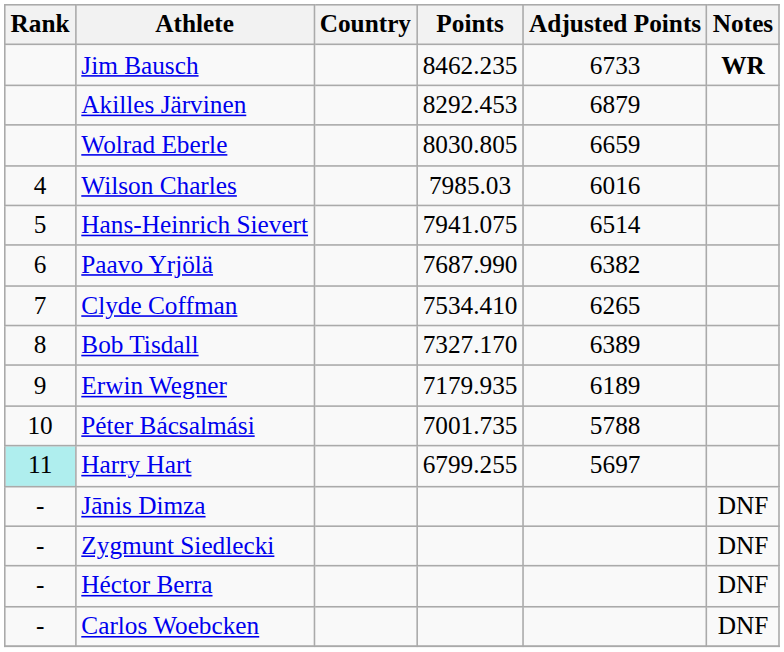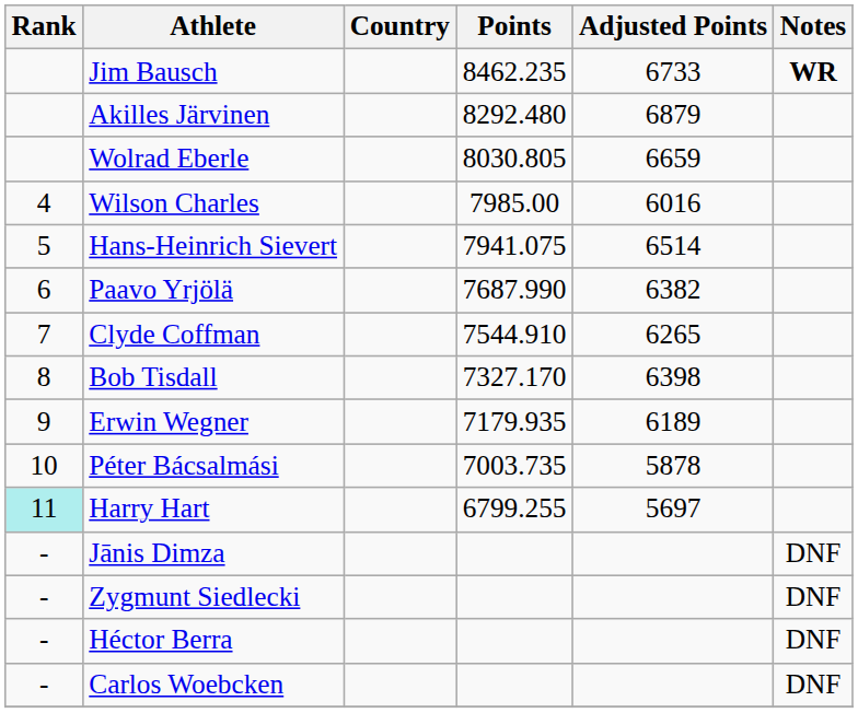 <table class="wikitable sortable" style="text-align:center">
 <tr>
 <th>Rank</th>
 <th>Athlete</th>
 <th>Country</th>
 <th>Points</th>
 <th>Adjusted Points</th>
 <th>Notes</th>
 </tr>
 <tr>
 <td></td>
 <td align=left><a href='#'>Jim Bausch</a></td>
 <td align=left></td>
 <td>8462.235</td>
 <td>6733</td>
 <td><strong>WR</strong></td>
 </tr>
 <tr>
 <td></td>
 <td align=left><a href='#'>Akilles Järvinen</a></td>
 <td align=left></td>
-<td>8292.453</td>
+<td>8292.480</td>
 <td>6879</td>
 <td></td>
 </tr>
 <tr>
 <td></td>
 <td align=left><a href='#'>Wolrad Eberle</a></td>
 <td align=left></td>
 <td>8030.805</td>
 <td>6659</td>
 <td></td>
 </tr>
 <tr>
 <td>4</td>
 <td align=left><a href='#'>Wilson Charles</a></td>
 <td align=left></td>
-<td>7985.03</td>
+<td>7985.00</td>
 <td>6016</td>
 <td></td>
 </tr>
 <tr>
 <td>5</td>
 <td align=left><a href='#'>Hans-Heinrich Sievert</a></td>
 <td align=left></td>
 <td>7941.075</td>
 <td>6514</td>
 <td></td>
 </tr>
 <tr>
 <td>6</td>
 <td align=left><a href='#'>Paavo Yrjölä</a></td>
 <td align=left></td>
 <td>7687.990</td>
 <td>6382</td>
 <td></td>
 </tr>
 <tr>
 <td>7</td>
 <td align=left><a href='#'>Clyde Coffman</a></td>
 <td align=left></td>
-<td>7534.410</td>
+<td>7544.910</td>
 <td>6265</td>
 <td></td>
 </tr>
 <tr>
 <td>8</td>
 <td align=left><a href='#'>Bob Tisdall</a></td>
 <td align=left></td>
 <td>7327.170</td>
-<td>6389</td>
+<td>6398</td>
 <td></td>
 </tr>
 <tr>
 <td>9</td>
 <td align=left><a href='#'>Erwin Wegner</a></td>
 <td align=left></td>
 <td>7179.935</td>
 <td>6189</td>
 <td></td>
 </tr>
 <tr>
 <td>10</td>
 <td align=left><a href='#'>Péter Bácsalmási</a></td>
 <td align=left></td>
-<td>7001.735</td>
-<td>5788</td>
+<td>7003.735</td>
+<td>5878</td>
 <td></td>
 </tr>
 <tr>
 <td style="background: paleturquoise;">11</td>
 <td align=left><a href='#'>Harry Hart</a></td>
 <td align=left></td>
 <td>6799.255</td>
 <td>5697</td>
 <td></td>
 </tr>
 <tr>
 <td>-</td>
 <td align=left><a href='#'>Jānis Dimza</a></td>
 <td align=left></td>
 <td></td>
 <td></td>
 <td>DNF</td>
 </tr>
 <tr>
 <td>-</td>
 <td align=left><a href='#'>Zygmunt Siedlecki</a></td>
 <td align=left></td>
 <td></td>
 <td></td>
 <td>DNF</td>
 </tr>
 <tr>
 <td>-</td>
 <td align=left><a href='#'>Héctor Berra</a></td>
 <td align=left></td>
 <td></td>
 <td></td>
 <td>DNF</td>
 </tr>
 <tr>
 <td>-</td>
 <td align=left><a href='#'>Carlos Woebcken</a></td>
 <td align=left></td>
 <td></td>
 <td></td>
 <td>DNF</td>
 </tr>
 <tr>
 </tr>
 </table>
